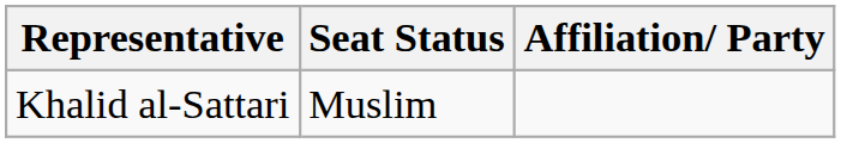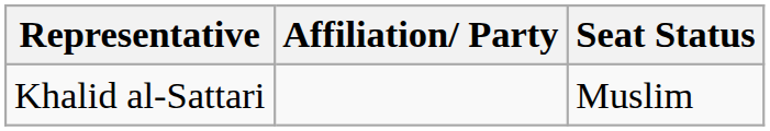 <table class="wikitable">
 <tr>
 <th>Representative</th>
+<th>Affiliation/ Party</th>
 <th>Seat Status</th>
-<th>Affiliation/ Party</th>
 </tr>
 <tr>
 <td>Khalid al-Sattari</td>
+<td></td>
 <td>Muslim</td>
-<td></td>
 </tr>
 </table>
